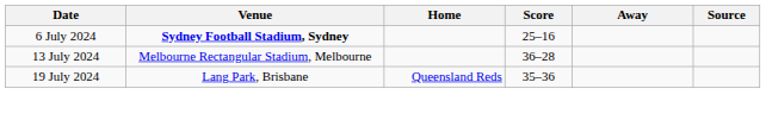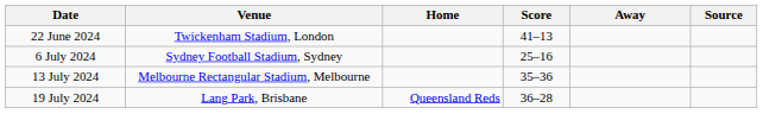 <table class="wikitable" style="text-align:center">
 <tr>
 <th style="width:142px">Date</th>
 <th scope="col" style="width:310px">Venue</th>
 <th style="width:142px">Home</th>
 <th style="width:75px">Score</th>
 <th style="width:142px">Away</th>
 <th style="width:75px">Source</th>
 </tr>
 <tr>
+<td>22 June 2024</td>
+<td><a href='#'>Twickenham Stadium</a>, London</td>
+<td align=right><strong></strong></td>
+<td>41–13</td>
+<td align=left></td>
+<td></td>
+</tr>
+<tr>
 <td>6 July 2024</td>
-<td><strong><a href='#'>Sydney Football Stadium</a>, Sydney</strong></td>
+<td><a href='#'>Sydney Football Stadium</a>, Sydney</td>
 <td align=right><strong></strong></td>
 <td>25–16</td>
 <td align=left></td>
 <td></td>
 </tr>
 <tr>
 <td>13 July 2024</td>
 <td><a href='#'>Melbourne Rectangular Stadium</a>, Melbourne</td>
 <td align=right><strong></strong></td>
-<td>36–28</td>
+<td>35–36</td>
 <td align=left></td>
 <td></td>
 </tr>
 <tr>
 <td>19 July 2024</td>
 <td><a href='#'>Lang Park</a>, Brisbane</td>
 <td align=right><a href='#'>Queensland Reds</a></td>
-<td>35–36</td>
+<td>36–28</td>
 <td align=left><strong></strong></td>
 <td></td>
 </tr>
 </table>
